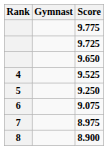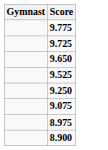 <table class="wikitable sortable">
 <tr>
-<th scope="col">Rank</th>
 <th scope="col">Gymnast</th>
 <th scope="col">Score</th>
 </tr>
 <tr>
-<th scope="row"></th>
 <td></td>
 <td><strong>9.775</strong></td>
 </tr>
 <tr>
-<th scope="row"></th>
 <td></td>
 <td><strong>9.725</strong></td>
 </tr>
 <tr>
-<th scope="row"></th>
 <td></td>
 <td><strong>9.650</strong></td>
 </tr>
 <tr>
-<th scope="row">4</th>
 <td></td>
 <td><strong>9.525</strong></td>
 </tr>
 <tr>
-<th scope="row">5</th>
 <td></td>
 <td><strong>9.250</strong></td>
 </tr>
 <tr>
-<th scope="row">6</th>
 <td></td>
 <td><strong>9.075</strong></td>
 </tr>
 <tr>
-<th scope="row">7</th>
 <td></td>
 <td><strong>8.975</strong></td>
 </tr>
 <tr>
-<th scope="row">8</th>
 <td></td>
 <td><strong>8.900</strong></td>
 </tr>
 </table>
